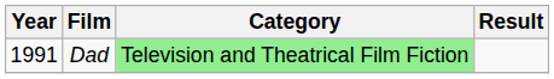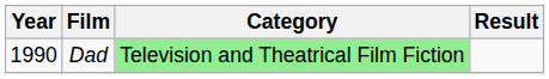 <table class="wikitable">
 <tr>
 <th>Year</th>
 <th>Film</th>
 <th>Category</th>
 <th>Result</th>
 </tr>
 <tr>
-<td style="text-align:center;">1991</td>
+<td style="text-align:center;">1990</td>
 <td style="text-align:center;"><em>Dad</em></td>
 <td style="background: lightgreen; text-align:center;">Television and Theatrical Film Fiction</td>
 <td></td>
 </tr>
 <tr>
 </tr>
 </table>
